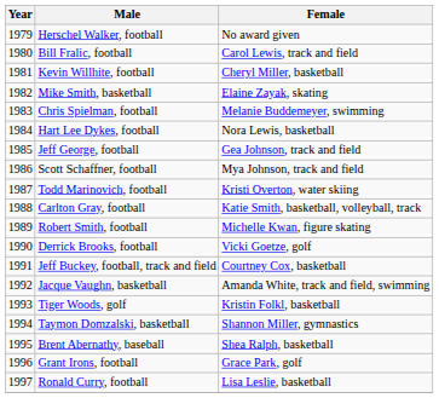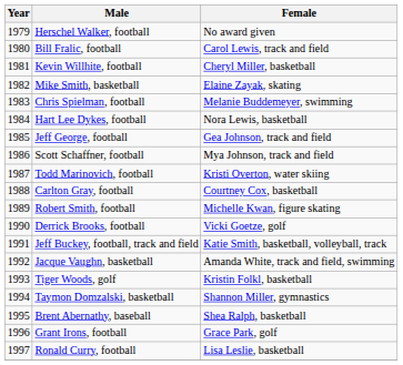 <table class="wikitable" style="text-align: center">
 <tr>
 <th>Year</th>
 <th>Male</th>
 <th>Female</th>
 </tr>
 <tr>
 <td>1979</td>
 <td align=left><a href='#'>Herschel Walker</a>, football</td>
 <td align=left>No award given</td>
 </tr>
 <tr>
 <td>1980</td>
 <td align=left><a href='#'>Bill Fralic</a>, football</td>
 <td align=left><a href='#'>Carol Lewis</a>, track and field</td>
 </tr>
 <tr>
 <td>1981</td>
 <td align=left><a href='#'>Kevin Willhite</a>, football</td>
 <td align=left><a href='#'>Cheryl Miller</a>, basketball</td>
 </tr>
 <tr>
 <td>1982</td>
 <td align=left><a href='#'>Mike Smith</a>, basketball</td>
 <td align=left><a href='#'>Elaine Zayak</a>, skating</td>
 </tr>
 <tr>
 <td>1983</td>
 <td align=left><a href='#'>Chris Spielman</a>, football</td>
 <td align=left><a href='#'>Melanie Buddemeyer</a>, swimming</td>
 </tr>
 <tr>
 <td>1984</td>
 <td align=left><a href='#'>Hart Lee Dykes</a>, football</td>
 <td align=left>Nora Lewis, basketball</td>
 </tr>
 <tr>
 <td>1985</td>
 <td align=left><a href='#'>Jeff George</a>, football</td>
 <td align=left><a href='#'>Gea Johnson</a>, track and field</td>
 </tr>
 <tr>
 <td>1986</td>
 <td align=left>Scott Schaffner, football</td>
 <td align=left>Mya Johnson, track and field</td>
 </tr>
 <tr>
 <td>1987</td>
 <td align=left><a href='#'>Todd Marinovich</a>, football</td>
 <td align=left><a href='#'>Kristi Overton</a>, water skiing</td>
 </tr>
 <tr>
 <td>1988</td>
 <td align=left><a href='#'>Carlton Gray</a>, football</td>
-<td align=left><a href='#'>Katie Smith</a>, basketball, volleyball, track</td>
+<td align=left><a href='#'>Courtney Cox</a>, basketball</td>
 </tr>
 <tr>
 <td>1989</td>
 <td align=left><a href='#'>Robert Smith</a>, football</td>
 <td align=left><a href='#'>Michelle Kwan</a>, figure skating</td>
 </tr>
 <tr>
 <td>1990</td>
 <td align=left><a href='#'>Derrick Brooks</a>, football</td>
 <td align=left><a href='#'>Vicki Goetze</a>, golf</td>
 </tr>
 <tr>
 <td>1991</td>
 <td align=left><a href='#'>Jeff Buckey</a>, football, track and field</td>
-<td align=left><a href='#'>Courtney Cox</a>, basketball</td>
+<td align=left><a href='#'>Katie Smith</a>, basketball, volleyball, track</td>
 </tr>
 <tr>
 <td>1992</td>
 <td align=left><a href='#'>Jacque Vaughn</a>, basketball</td>
 <td align=left>Amanda White, track and field, swimming</td>
 </tr>
 <tr>
 <td>1993</td>
 <td align=left><a href='#'>Tiger Woods</a>, golf</td>
 <td align=left><a href='#'>Kristin Folkl</a>, basketball</td>
 </tr>
 <tr>
 <td>1994</td>
 <td align=left><a href='#'>Taymon Domzalski</a>, basketball</td>
 <td align=left><a href='#'>Shannon Miller</a>, gymnastics</td>
 </tr>
 <tr>
 <td>1995</td>
 <td align=left><a href='#'>Brent Abernathy</a>, baseball</td>
 <td align=left><a href='#'>Shea Ralph</a>, basketball</td>
 </tr>
 <tr>
 <td>1996</td>
 <td align=left><a href='#'>Grant Irons</a>, football</td>
 <td align=left><a href='#'>Grace Park</a>, golf</td>
 </tr>
 <tr>
 <td>1997</td>
 <td align=left><a href='#'>Ronald Curry</a>, football</td>
 <td align=left><a href='#'>Lisa Leslie</a>, basketball</td>
 </tr>
 <tr>
 </tr>
 </table>
